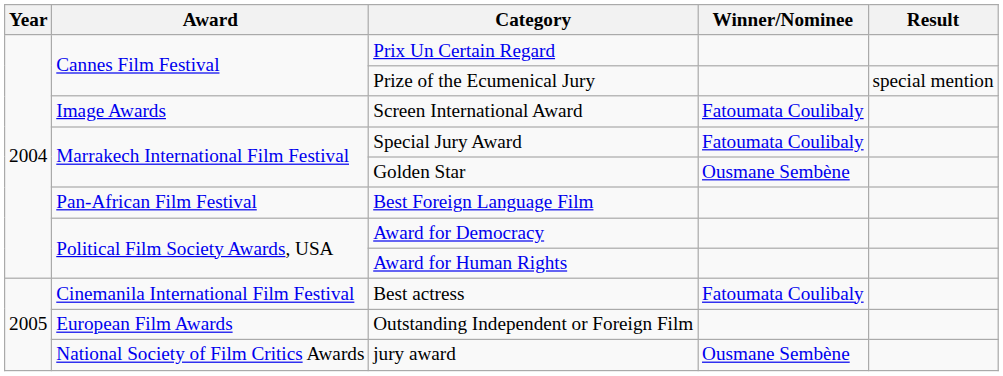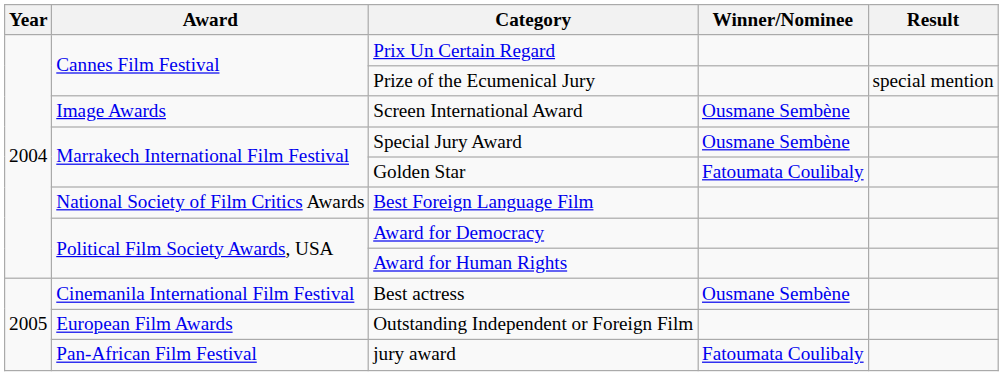 <table class="wikitable">
 <tr>
 <th>Year</th>
 <th>Award</th>
 <th>Category</th>
 <th>Winner/Nominee</th>
 <th>Result</th>
 </tr>
 <tr>
 <td rowspan=8>2004</td>
 <td rowspan=2><a href='#'>Cannes Film Festival</a></td>
 <td><a href='#'>Prix Un Certain Regard</a></td>
 <td></td>
 <td></td>
 </tr>
 <tr>
 <td>Prize of the Ecumenical Jury</td>
 <td></td>
 <td>special mention</td>
 </tr>
 <tr>
 <td><a href='#'>Image Awards</a></td>
 <td>Screen International Award</td>
-<td><a href='#'>Fatoumata Coulibaly</a></td>
+<td><a href='#'>Ousmane Sembène</a></td>
 <td></td>
 </tr>
 <tr>
 <td rowspan=2><a href='#'>Marrakech International Film Festival</a></td>
 <td>Special Jury Award</td>
+<td><a href='#'>Ousmane Sembène</a></td>
+<td></td>
+</tr>
+<tr>
+<td>Golden Star</td>
 <td><a href='#'>Fatoumata Coulibaly</a></td>
 <td></td>
 </tr>
 <tr>
-<td>Golden Star</td>
-<td><a href='#'>Ousmane Sembène</a></td>
-<td></td>
-</tr>
-<tr>
-<td><a href='#'>Pan-African Film Festival</a></td>
+<td><a href='#'>National Society of Film Critics</a> Awards</td>
 <td><a href='#'>Best Foreign Language Film</a></td>
 <td></td>
 <td></td>
 </tr>
 <tr>
 <td rowspan=2><a href='#'>Political Film Society Awards</a>, USA</td>
 <td><a href='#'>Award for Democracy</a></td>
 <td></td>
 <td></td>
 </tr>
 <tr>
 <td><a href='#'>Award for Human Rights</a></td>
 <td></td>
 <td></td>
 </tr>
 <tr>
 <td rowspan=3>2005</td>
 <td><a href='#'>Cinemanila International Film Festival</a></td>
 <td>Best actress</td>
-<td><a href='#'>Fatoumata Coulibaly</a></td>
+<td><a href='#'>Ousmane Sembène</a></td>
 <td></td>
 </tr>
 <tr>
 <td><a href='#'>European Film Awards</a></td>
 <td>Outstanding Independent or Foreign Film</td>
 <td></td>
 <td></td>
 </tr>
 <tr>
-<td><a href='#'>National Society of Film Critics</a> Awards</td>
+<td><a href='#'>Pan-African Film Festival</a></td>
 <td>jury award</td>
-<td><a href='#'>Ousmane Sembène</a></td>
+<td><a href='#'>Fatoumata Coulibaly</a></td>
 <td></td>
 </tr>
 </table>
